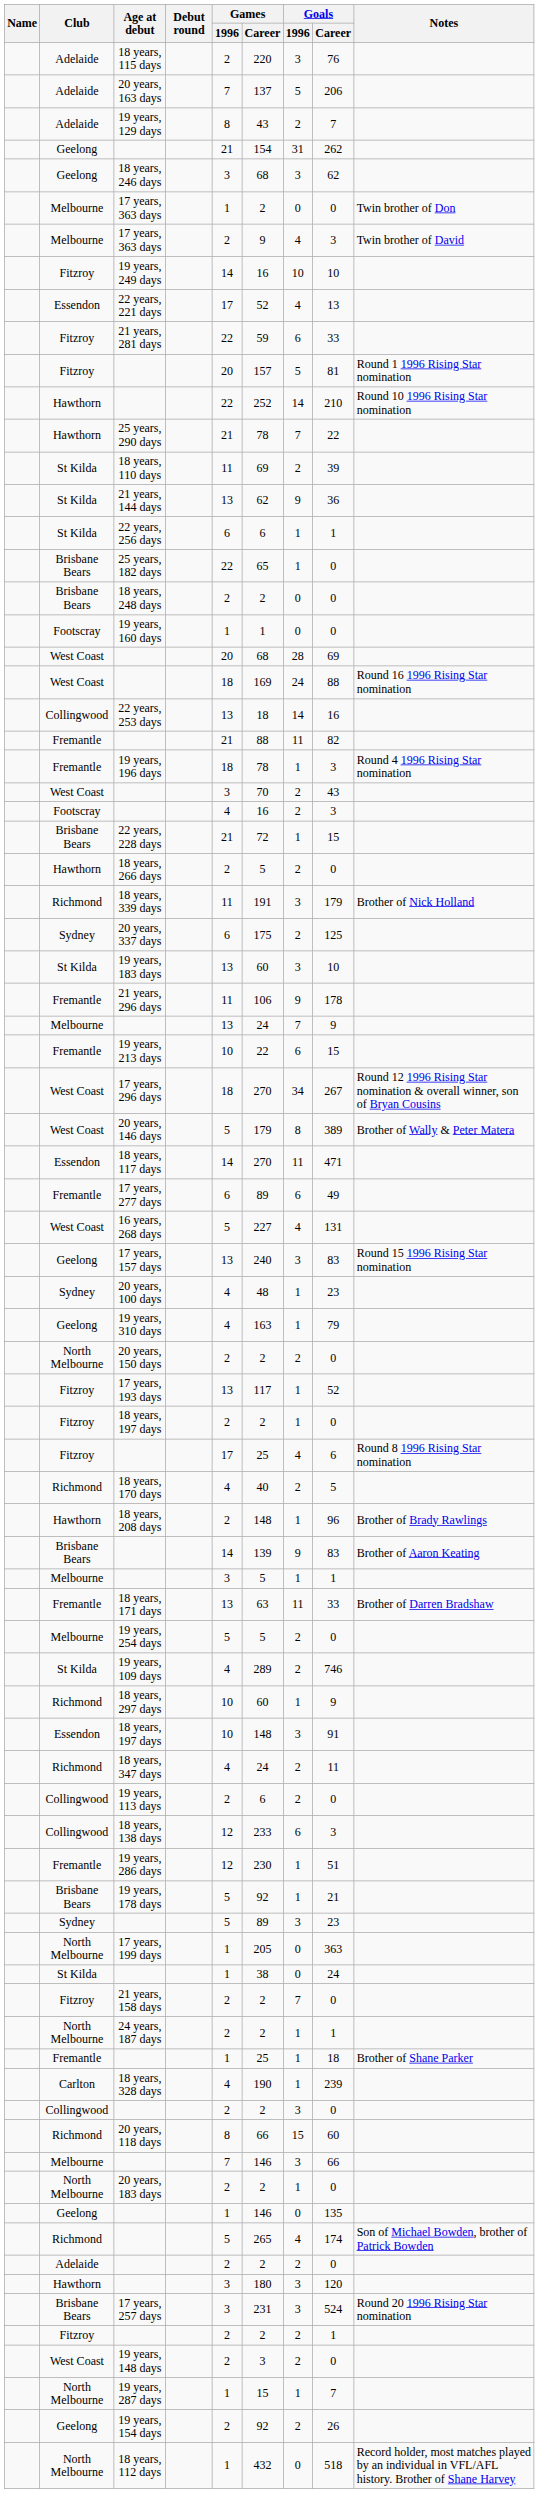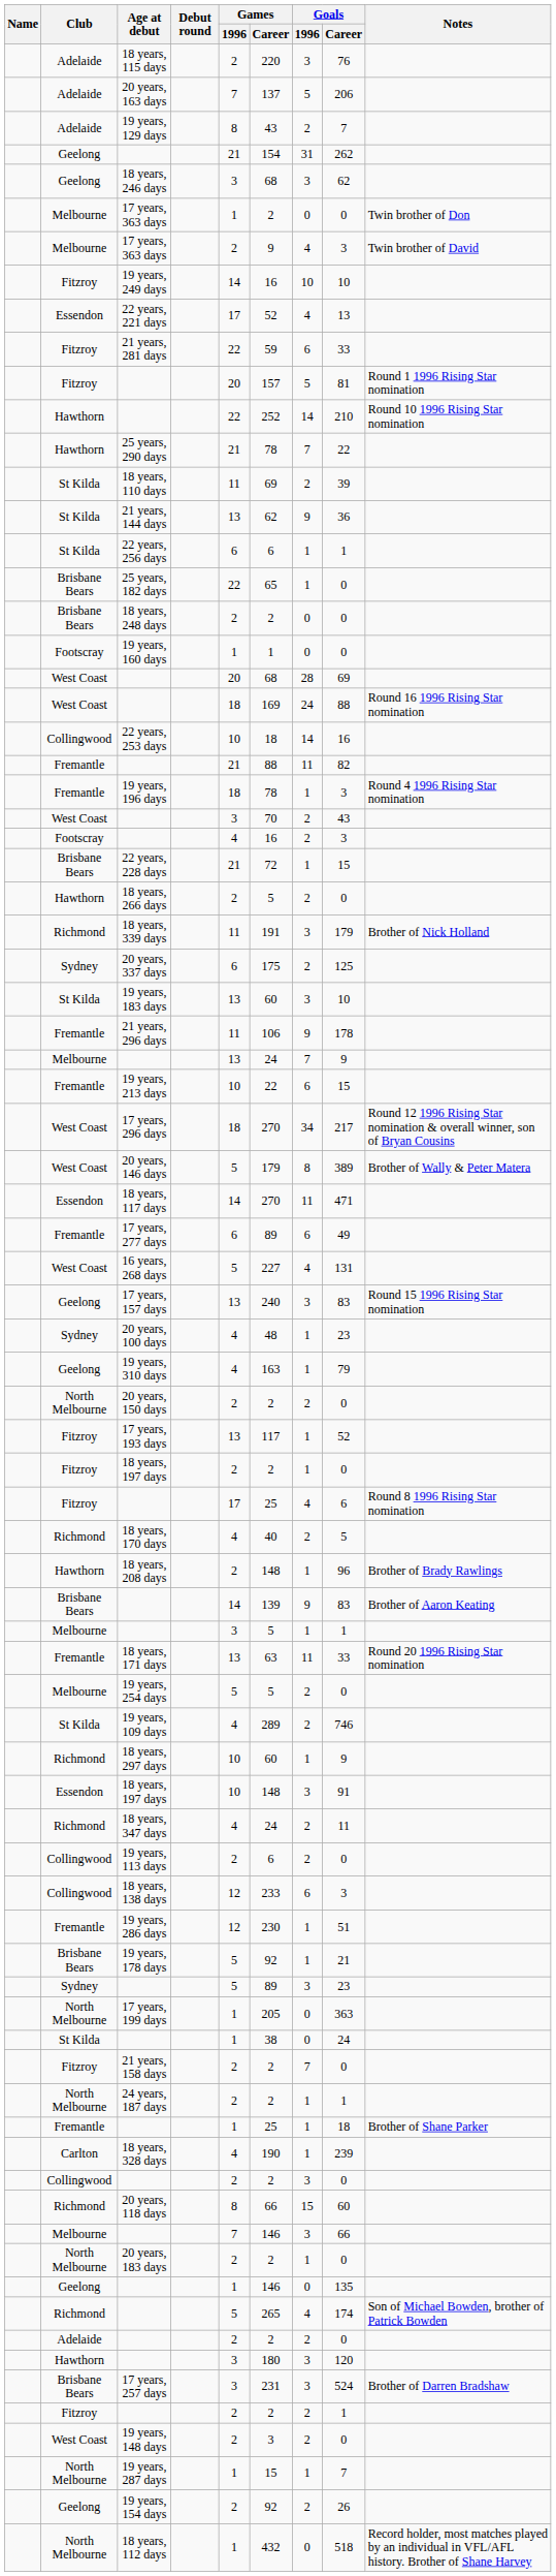 <table class="wikitable sortable" style="width:80%; text-align: center;">
 <tr style="background:#efefef;">
 <th rowspan="2">Name</th>
 <th rowspan="2">Club</th>
 <th rowspan="2">Age at debut</th>
 <th rowspan="2">Debut round</th>
 <th colspan="2">Games</th>
 <th colspan="2"><a href='#'>Goals</a></th>
 <th rowspan="2">Notes</th>
 </tr>
 <tr>
 <th>1996</th>
 <th>Career</th>
 <th>1996</th>
 <th>Career</th>
 </tr>
 <tr>
 <td align="left"></td>
 <td>Adelaide</td>
 <td>18 years, 115 days</td>
 <td></td>
 <td>2</td>
 <td>220</td>
 <td>3</td>
 <td>76</td>
 <td></td>
 </tr>
 <tr>
 <td align="left"></td>
 <td>Adelaide</td>
 <td>20 years, 163 days</td>
 <td></td>
 <td>7</td>
 <td>137</td>
 <td>5</td>
 <td>206</td>
 <td></td>
 </tr>
 <tr>
 <td align="left"></td>
 <td>Adelaide</td>
 <td>19 years, 129 days</td>
 <td></td>
 <td>8</td>
 <td>43</td>
 <td>2</td>
 <td>7</td>
 <td></td>
 </tr>
 <tr>
 <td align="left"></td>
 <td>Geelong</td>
 <td></td>
 <td></td>
 <td>21</td>
 <td>154</td>
 <td>31</td>
 <td>262</td>
 <td></td>
 </tr>
 <tr>
 <td align="left"></td>
 <td>Geelong</td>
 <td>18 years, 246 days</td>
 <td></td>
 <td>3</td>
 <td>68</td>
 <td>3</td>
 <td>62</td>
 <td></td>
 </tr>
 <tr>
 <td align="left"></td>
 <td>Melbourne</td>
 <td>17 years, 363 days</td>
 <td></td>
 <td>1</td>
 <td>2</td>
 <td>0</td>
 <td>0</td>
 <td align="left">Twin brother of <a href='#'>Don</a></td>
 </tr>
 <tr>
 <td align="left"></td>
 <td>Melbourne</td>
 <td>17 years, 363 days</td>
 <td></td>
 <td>2</td>
 <td>9</td>
 <td>4</td>
 <td>3</td>
 <td align="left">Twin brother of <a href='#'>David</a></td>
 </tr>
 <tr>
 <td align="left"></td>
 <td>Fitzroy</td>
 <td>19 years, 249 days</td>
 <td></td>
 <td>14</td>
 <td>16</td>
 <td>10</td>
 <td>10</td>
 <td></td>
 </tr>
 <tr>
 <td align="left"></td>
 <td>Essendon</td>
 <td>22 years, 221 days</td>
 <td></td>
 <td>17</td>
 <td>52</td>
 <td>4</td>
 <td>13</td>
 <td></td>
 </tr>
 <tr>
 <td align="left"></td>
 <td>Fitzroy</td>
 <td>21 years, 281 days</td>
 <td></td>
 <td>22</td>
 <td>59</td>
 <td>6</td>
 <td>33</td>
 <td></td>
 </tr>
 <tr>
 <td align="left"></td>
 <td>Fitzroy</td>
 <td></td>
 <td></td>
 <td>20</td>
 <td>157</td>
 <td>5</td>
 <td>81</td>
 <td align="left">Round 1 <a href='#'>1996 Rising Star</a> nomination</td>
 </tr>
 <tr>
 <td align="left"></td>
 <td>Hawthorn</td>
 <td></td>
 <td></td>
 <td>22</td>
 <td>252</td>
 <td>14</td>
 <td>210</td>
 <td align="left">Round 10 <a href='#'>1996 Rising Star</a> nomination</td>
 </tr>
 <tr>
 <td align="left"></td>
 <td>Hawthorn</td>
 <td>25 years, 290 days</td>
 <td></td>
 <td>21</td>
 <td>78</td>
 <td>7</td>
 <td>22</td>
 <td></td>
 </tr>
 <tr>
 <td align="left"></td>
 <td>St Kilda</td>
 <td>18 years, 110 days</td>
 <td></td>
 <td>11</td>
 <td>69</td>
 <td>2</td>
 <td>39</td>
 <td></td>
 </tr>
 <tr>
 <td align="left"></td>
 <td>St Kilda</td>
 <td>21 years, 144 days</td>
 <td></td>
 <td>13</td>
 <td>62</td>
 <td>9</td>
 <td>36</td>
 <td></td>
 </tr>
 <tr>
 <td align="left"></td>
 <td>St Kilda</td>
 <td>22 years, 256 days</td>
 <td></td>
 <td>6</td>
 <td>6</td>
 <td>1</td>
 <td>1</td>
 <td></td>
 </tr>
 <tr>
 <td align="left"></td>
 <td>Brisbane Bears</td>
 <td>25 years, 182 days</td>
 <td></td>
 <td>22</td>
 <td>65</td>
 <td>1</td>
 <td>0</td>
 <td></td>
 </tr>
 <tr>
 <td align="left"></td>
 <td>Brisbane Bears</td>
 <td>18 years, 248 days</td>
 <td></td>
 <td>2</td>
 <td>2</td>
 <td>0</td>
 <td>0</td>
 <td></td>
 </tr>
 <tr>
 <td align="left"></td>
 <td>Footscray</td>
 <td>19 years, 160 days</td>
 <td></td>
 <td>1</td>
 <td>1</td>
 <td>0</td>
 <td>0</td>
 <td></td>
 </tr>
 <tr>
 <td align="left"></td>
 <td>West Coast</td>
 <td></td>
 <td></td>
 <td>20</td>
 <td>68</td>
 <td>28</td>
 <td>69</td>
 <td></td>
 </tr>
 <tr>
 <td align="left"></td>
 <td>West Coast</td>
 <td></td>
 <td></td>
 <td>18</td>
 <td>169</td>
 <td>24</td>
 <td>88</td>
 <td align="left">Round 16 <a href='#'>1996 Rising Star</a> nomination</td>
 </tr>
 <tr>
 <td align="left"></td>
 <td>Collingwood</td>
 <td>22 years, 253 days</td>
 <td></td>
-<td>13</td>
+<td>10</td>
 <td>18</td>
 <td>14</td>
 <td>16</td>
 <td></td>
 </tr>
 <tr>
 <td align="left"></td>
 <td>Fremantle</td>
 <td></td>
 <td></td>
 <td>21</td>
 <td>88</td>
 <td>11</td>
 <td>82</td>
 <td></td>
 </tr>
 <tr>
 <td align="left"></td>
 <td>Fremantle</td>
 <td>19 years, 196 days</td>
 <td></td>
 <td>18</td>
 <td>78</td>
 <td>1</td>
 <td>3</td>
 <td align="left">Round 4 <a href='#'>1996 Rising Star</a> nomination</td>
 </tr>
 <tr>
 <td align="left"></td>
 <td>West Coast</td>
 <td></td>
 <td></td>
 <td>3</td>
 <td>70</td>
 <td>2</td>
 <td>43</td>
 <td></td>
 </tr>
 <tr>
 <td align="left"></td>
 <td>Footscray</td>
 <td></td>
 <td></td>
 <td>4</td>
 <td>16</td>
 <td>2</td>
 <td>3</td>
 <td></td>
 </tr>
 <tr>
 <td align="left"></td>
 <td>Brisbane Bears</td>
 <td>22 years, 228 days</td>
 <td></td>
 <td>21</td>
 <td>72</td>
 <td>1</td>
 <td>15</td>
 <td></td>
 </tr>
 <tr>
 <td align="left"></td>
 <td>Hawthorn</td>
 <td>18 years, 266 days</td>
 <td></td>
 <td>2</td>
 <td>5</td>
 <td>2</td>
 <td>0</td>
 <td></td>
 </tr>
 <tr>
 <td align="left"></td>
 <td>Richmond</td>
 <td>18 years, 339 days</td>
 <td></td>
 <td>11</td>
 <td>191</td>
 <td>3</td>
 <td>179</td>
 <td align="left">Brother of <a href='#'>Nick Holland</a></td>
 </tr>
 <tr>
 <td align="left"></td>
 <td>Sydney</td>
 <td>20 years, 337 days</td>
 <td></td>
 <td>6</td>
 <td>175</td>
 <td>2</td>
 <td>125</td>
 <td></td>
 </tr>
 <tr>
 <td align="left"></td>
 <td>St Kilda</td>
 <td>19 years, 183 days</td>
 <td></td>
 <td>13</td>
 <td>60</td>
 <td>3</td>
 <td>10</td>
 <td></td>
 </tr>
 <tr>
 <td align="left"></td>
 <td>Fremantle</td>
 <td>21 years, 296 days</td>
 <td></td>
 <td>11</td>
 <td>106</td>
 <td>9</td>
 <td>178</td>
 <td></td>
 </tr>
 <tr>
 <td align="left"></td>
 <td>Melbourne</td>
 <td></td>
 <td></td>
 <td>13</td>
 <td>24</td>
 <td>7</td>
 <td>9</td>
 <td></td>
 </tr>
 <tr>
 <td align="left"></td>
 <td>Fremantle</td>
 <td>19 years, 213 days</td>
 <td></td>
 <td>10</td>
 <td>22</td>
 <td>6</td>
 <td>15</td>
 <td></td>
 </tr>
 <tr>
 <td align="left"></td>
 <td>West Coast</td>
 <td>17 years, 296 days</td>
 <td></td>
 <td>18</td>
 <td>270</td>
 <td>34</td>
-<td>267</td>
+<td>217</td>
 <td align="left">Round 12 <a href='#'>1996 Rising Star</a> nomination & overall winner, son of <a href='#'>Bryan Cousins</a></td>
 </tr>
 <tr>
 <td align="left"></td>
 <td>West Coast</td>
 <td>20 years, 146 days</td>
 <td></td>
 <td>5</td>
 <td>179</td>
 <td>8</td>
 <td>389</td>
 <td align="left">Brother of <a href='#'>Wally</a> & <a href='#'>Peter Matera</a></td>
 </tr>
 <tr>
 <td align="left"></td>
 <td>Essendon</td>
 <td>18 years, 117 days</td>
 <td></td>
 <td>14</td>
 <td>270</td>
 <td>11</td>
 <td>471</td>
 <td></td>
 </tr>
 <tr>
 <td align="left"></td>
 <td>Fremantle</td>
 <td>17 years, 277 days</td>
 <td></td>
 <td>6</td>
 <td>89</td>
 <td>6</td>
 <td>49</td>
 <td></td>
 </tr>
 <tr>
 <td align="left"></td>
 <td>West Coast</td>
 <td>16 years, 268 days</td>
 <td></td>
 <td>5</td>
 <td>227</td>
 <td>4</td>
 <td>131</td>
 <td></td>
 </tr>
 <tr>
 <td align="left"></td>
 <td>Geelong</td>
 <td>17 years, 157 days</td>
 <td></td>
 <td>13</td>
 <td>240</td>
 <td>3</td>
 <td>83</td>
 <td align="left">Round 15 <a href='#'>1996 Rising Star</a> nomination</td>
 </tr>
 <tr>
 <td align="left"></td>
 <td>Sydney</td>
 <td>20 years, 100 days</td>
 <td></td>
 <td>4</td>
 <td>48</td>
 <td>1</td>
 <td>23</td>
 <td></td>
 </tr>
 <tr>
 <td align="left"></td>
 <td>Geelong</td>
 <td>19 years, 310 days</td>
 <td></td>
 <td>4</td>
 <td>163</td>
 <td>1</td>
 <td>79</td>
 <td></td>
 </tr>
 <tr>
 <td align="left"></td>
 <td>North Melbourne</td>
 <td>20 years, 150 days</td>
 <td></td>
 <td>2</td>
 <td>2</td>
 <td>2</td>
 <td>0</td>
 <td></td>
 </tr>
 <tr>
 <td align="left"></td>
 <td>Fitzroy</td>
 <td>17 years, 193 days</td>
 <td></td>
 <td>13</td>
 <td>117</td>
 <td>1</td>
 <td>52</td>
 <td></td>
 </tr>
 <tr>
 <td align="left"></td>
 <td>Fitzroy</td>
 <td>18 years, 197 days</td>
 <td></td>
 <td>2</td>
 <td>2</td>
 <td>1</td>
 <td>0</td>
 <td></td>
 </tr>
 <tr>
 <td align="left"></td>
 <td>Fitzroy</td>
 <td></td>
 <td></td>
 <td>17</td>
 <td>25</td>
 <td>4</td>
 <td>6</td>
 <td align="left">Round 8 <a href='#'>1996 Rising Star</a> nomination</td>
 </tr>
 <tr>
 <td align="left"></td>
 <td>Richmond</td>
 <td>18 years, 170 days</td>
 <td></td>
 <td>4</td>
 <td>40</td>
 <td>2</td>
 <td>5</td>
 <td></td>
 </tr>
 <tr>
 <td align="left"></td>
 <td>Hawthorn</td>
 <td>18 years, 208 days</td>
 <td></td>
 <td>2</td>
 <td>148</td>
 <td>1</td>
 <td>96</td>
 <td align="left">Brother of <a href='#'>Brady Rawlings</a></td>
 </tr>
 <tr>
 <td align="left"></td>
 <td>Brisbane Bears</td>
 <td></td>
 <td></td>
 <td>14</td>
 <td>139</td>
 <td>9</td>
 <td>83</td>
 <td align="left">Brother of <a href='#'>Aaron Keating</a></td>
 </tr>
 <tr>
 <td align="left"></td>
 <td>Melbourne</td>
 <td></td>
 <td></td>
 <td>3</td>
 <td>5</td>
 <td>1</td>
 <td>1</td>
 <td></td>
 </tr>
 <tr>
 <td align="left"></td>
 <td>Fremantle</td>
 <td>18 years, 171 days</td>
 <td></td>
 <td>13</td>
 <td>63</td>
 <td>11</td>
 <td>33</td>
-<td align="left">Brother of <a href='#'>Darren Bradshaw</a></td>
+<td align="left">Round 20 <a href='#'>1996 Rising Star</a> nomination</td>
 </tr>
 <tr>
 <td align="left"></td>
 <td>Melbourne</td>
 <td>19 years, 254 days</td>
 <td></td>
 <td>5</td>
 <td>5</td>
 <td>2</td>
 <td>0</td>
 <td></td>
 </tr>
 <tr>
 <td align="left"></td>
 <td>St Kilda</td>
 <td>19 years, 109 days</td>
 <td></td>
 <td>4</td>
 <td>289</td>
 <td>2</td>
 <td>746</td>
 <td></td>
 </tr>
 <tr>
 <td align="left"></td>
 <td>Richmond</td>
 <td>18 years, 297 days</td>
 <td></td>
 <td>10</td>
 <td>60</td>
 <td>1</td>
 <td>9</td>
 <td></td>
 </tr>
 <tr>
 <td align="left"></td>
 <td>Essendon</td>
 <td>18 years, 197 days</td>
 <td></td>
 <td>10</td>
 <td>148</td>
 <td>3</td>
 <td>91</td>
 <td></td>
 </tr>
 <tr>
 <td align="left"></td>
 <td>Richmond</td>
 <td>18 years, 347 days</td>
 <td></td>
 <td>4</td>
 <td>24</td>
 <td>2</td>
 <td>11</td>
 <td></td>
 </tr>
 <tr>
 <td align="left"></td>
 <td>Collingwood</td>
 <td>19 years, 113 days</td>
 <td></td>
 <td>2</td>
 <td>6</td>
 <td>2</td>
 <td>0</td>
 <td></td>
 </tr>
 <tr>
 <td align="left"></td>
 <td>Collingwood</td>
 <td>18 years, 138 days</td>
 <td></td>
 <td>12</td>
 <td>233</td>
 <td>6</td>
 <td>3</td>
 <td></td>
 </tr>
 <tr>
 <td align="left"></td>
 <td>Fremantle</td>
 <td>19 years, 286 days</td>
 <td></td>
 <td>12</td>
 <td>230</td>
 <td>1</td>
 <td>51</td>
 <td></td>
 </tr>
 <tr>
 <td align="left"></td>
 <td>Brisbane Bears</td>
 <td>19 years, 178 days</td>
 <td></td>
 <td>5</td>
 <td>92</td>
 <td>1</td>
 <td>21</td>
 <td></td>
 </tr>
 <tr>
 <td align="left"></td>
 <td>Sydney</td>
 <td></td>
 <td></td>
 <td>5</td>
 <td>89</td>
 <td>3</td>
 <td>23</td>
 <td></td>
 </tr>
 <tr>
 <td align="left"></td>
 <td>North Melbourne</td>
 <td>17 years, 199 days</td>
 <td></td>
 <td>1</td>
 <td>205</td>
 <td>0</td>
 <td>363</td>
 <td></td>
 </tr>
 <tr>
 <td align="left"></td>
 <td>St Kilda</td>
 <td></td>
 <td></td>
 <td>1</td>
 <td>38</td>
 <td>0</td>
 <td>24</td>
 <td></td>
 </tr>
 <tr>
 <td align="left"></td>
 <td>Fitzroy</td>
 <td>21 years, 158 days</td>
 <td></td>
 <td>2</td>
 <td>2</td>
 <td>7</td>
 <td>0</td>
 <td></td>
 </tr>
 <tr>
 <td align="left"></td>
 <td>North Melbourne</td>
 <td>24 years, 187 days</td>
 <td></td>
 <td>2</td>
 <td>2</td>
 <td>1</td>
 <td>1</td>
 <td></td>
 </tr>
 <tr>
 <td align="left"></td>
 <td>Fremantle</td>
 <td></td>
 <td></td>
 <td>1</td>
 <td>25</td>
 <td>1</td>
 <td>18</td>
 <td align="left">Brother of <a href='#'>Shane Parker</a></td>
 </tr>
 <tr>
 <td align="left"></td>
 <td>Carlton</td>
 <td>18 years, 328 days</td>
 <td></td>
 <td>4</td>
 <td>190</td>
 <td>1</td>
 <td>239</td>
 <td></td>
 </tr>
 <tr>
 <td align="left"></td>
 <td>Collingwood</td>
 <td></td>
 <td></td>
 <td>2</td>
 <td>2</td>
 <td>3</td>
 <td>0</td>
 <td></td>
 </tr>
 <tr>
 <td align="left"></td>
 <td>Richmond</td>
 <td>20 years, 118 days</td>
 <td></td>
 <td>8</td>
 <td>66</td>
 <td>15</td>
 <td>60</td>
 <td></td>
 </tr>
 <tr>
 <td align="left"></td>
 <td>Melbourne</td>
 <td></td>
 <td></td>
 <td>7</td>
 <td>146</td>
 <td>3</td>
 <td>66</td>
 <td></td>
 </tr>
 <tr>
 <td align="left"></td>
 <td>North Melbourne</td>
 <td>20 years, 183 days</td>
 <td></td>
 <td>2</td>
 <td>2</td>
 <td>1</td>
 <td>0</td>
 <td></td>
 </tr>
 <tr>
 <td align="left"></td>
 <td>Geelong</td>
 <td></td>
 <td></td>
 <td>1</td>
 <td>146</td>
 <td>0</td>
 <td>135</td>
 <td></td>
 </tr>
 <tr>
 <td align="left"></td>
 <td>Richmond</td>
 <td></td>
 <td></td>
 <td>5</td>
 <td>265</td>
 <td>4</td>
 <td>174</td>
 <td align="left">Son of <a href='#'>Michael Bowden</a>, brother of <a href='#'>Patrick Bowden</a></td>
 </tr>
 <tr>
 <td align="left"></td>
 <td>Adelaide</td>
 <td></td>
 <td></td>
 <td>2</td>
 <td>2</td>
 <td>2</td>
 <td>0</td>
 <td></td>
 </tr>
 <tr>
 <td align="left"></td>
 <td>Hawthorn</td>
 <td></td>
 <td></td>
 <td>3</td>
 <td>180</td>
 <td>3</td>
 <td>120</td>
 <td></td>
 </tr>
 <tr>
 <td align="left"></td>
 <td>Brisbane Bears</td>
 <td>17 years, 257 days</td>
 <td></td>
 <td>3</td>
 <td>231</td>
 <td>3</td>
 <td>524</td>
-<td align="left">Round 20 <a href='#'>1996 Rising Star</a> nomination</td>
+<td align="left">Brother of <a href='#'>Darren Bradshaw</a></td>
 </tr>
 <tr>
 <td align="left"></td>
 <td>Fitzroy</td>
 <td></td>
 <td></td>
 <td>2</td>
 <td>2</td>
 <td>2</td>
 <td>1</td>
 <td></td>
 </tr>
 <tr>
 <td align="left"></td>
 <td>West Coast</td>
 <td>19 years, 148 days</td>
 <td></td>
 <td>2</td>
 <td>3</td>
 <td>2</td>
 <td>0</td>
 <td></td>
 </tr>
 <tr>
 <td align="left"></td>
 <td>North Melbourne</td>
 <td>19 years, 287 days</td>
 <td></td>
 <td>1</td>
 <td>15</td>
 <td>1</td>
 <td>7</td>
 <td></td>
 </tr>
 <tr>
 <td align="left"></td>
 <td>Geelong</td>
 <td>19 years, 154 days</td>
 <td></td>
 <td>2</td>
 <td>92</td>
 <td>2</td>
 <td>26</td>
 <td></td>
 </tr>
 <tr>
 <td align="left"></td>
 <td>North Melbourne</td>
 <td>18 years, 112 days</td>
 <td></td>
 <td>1</td>
 <td>432</td>
 <td>0</td>
 <td>518</td>
 <td align="left">Record holder, most matches played by an individual in VFL/AFL history. Brother of <a href='#'>Shane Harvey</a></td>
 </tr>
 </table>
